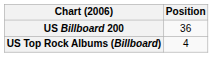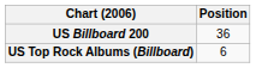 <table class="wikitable sortable plainrowheaders" style="text-align:center">
 <tr>
 <th scope="col">Chart (2006)</th>
 <th scope="col">Position</th>
 </tr>
 <tr>
 <th scope="row">US <em>Billboard</em> 200</th>
 <td>36</td>
 </tr>
 <tr>
 <th scope="row">US Top Rock Albums (<em>Billboard</em>)</th>
-<td>4</td>
+<td>6</td>
 </tr>
 </table>
